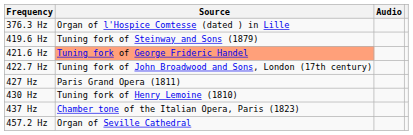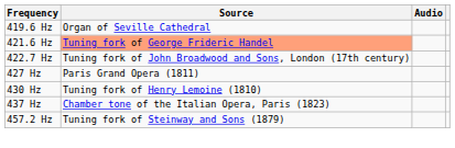 <table class="wikitable">
 <tr>
 <th>Frequency</th>
 <th>Source</th>
 <th>Audio</th>
 <th></th>
 </tr>
 <tr>
-<td>376.3 Hz</td>
-<td>Organ of <a href='#'>l'Hospice Comtesse</a> (dated ) in <a href='#'>Lille</a></td>
-<td></td>
-<td style="text-align:center;"></td>
-</tr>
-<tr>
 <td>419.6 Hz</td>
-<td>Tuning fork of <a href='#'>Steinway and Sons</a> (1879)</td>
+<td>Organ of <a href='#'>Seville Cathedral</a></td>
 <td></td>
 <td style="text-align:center;"></td>
 </tr>
 <tr>
 <td>421.6 Hz</td>
 <td style="background: lightsalmon;"><a href='#'>Tuning fork</a> of <a href='#'>George Frideric Handel</a></td>
 <td></td>
 <td style="text-align:center;"></td>
 </tr>
 <tr>
 <td>422.7 Hz</td>
 <td>Tuning fork of <a href='#'>John Broadwood and Sons</a>, London (17th century)</td>
 <td></td>
 <td style="text-align:center;"></td>
 </tr>
 <tr>
 <td>427 Hz</td>
 <td>Paris Grand Opera (1811)</td>
 <td></td>
 <td style="text-align:center;"></td>
 </tr>
 <tr>
 <td>430 Hz</td>
 <td>Tuning fork of <a href='#'>Henry Lemoine</a> (1810)</td>
 <td></td>
 <td style="text-align:center;"></td>
 </tr>
 <tr>
 <td>437 Hz</td>
 <td><a href='#'>Chamber tone</a> of the Italian Opera, Paris (1823)</td>
 <td></td>
 <td style="text-align:center;"></td>
 </tr>
 <tr>
 <td>457.2 Hz</td>
-<td>Organ of <a href='#'>Seville Cathedral</a></td>
+<td>Tuning fork of <a href='#'>Steinway and Sons</a> (1879)</td>
 <td></td>
 <td style="text-align:center;"></td>
 </tr>
 </table>
